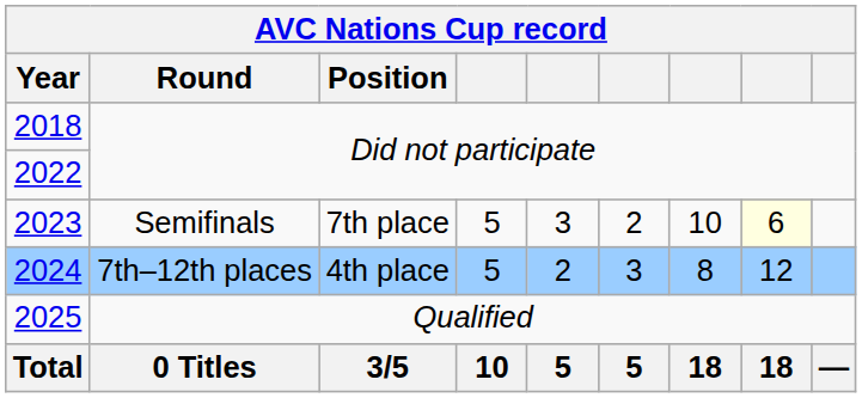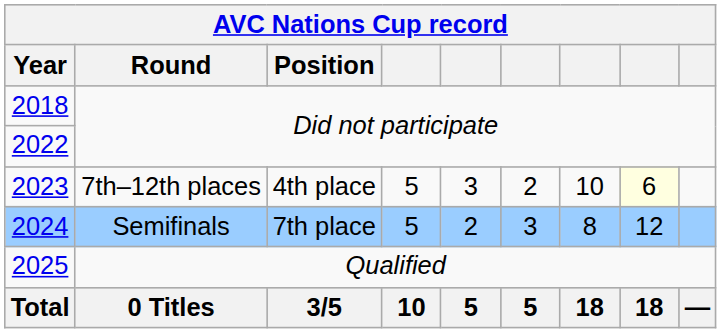 <table class="wikitable" style="text-align: center;">
 <tr>
 <th colspan=9><a href='#'>AVC Nations Cup record</a></th>
 </tr>
 <tr>
 <th>Year</th>
 <th>Round</th>
 <th>Position</th>
 <th width=30></th>
 <th width=30></th>
 <th width=30></th>
 <th width=30></th>
 <th width=30></th>
 <th></th>
 </tr>
 <tr>
 <td> <a href='#'>2018</a></td>
 <td rowspan=2 colspan=8><em>Did not participate</em></td>
 </tr>
 <tr>
 <td> <a href='#'>2022</a></td>
 </tr>
 <tr>
 <td> <a href='#'>2023</a></td>
-<td>Semifinals</td>
-<td>7th place</td>
+<td>7th–12th places</td>
+<td>4th place</td>
 <td>5</td>
 <td>3</td>
 <td>2</td>
 <td>10</td>
 <td style="background: lightyellow;">6</td>
 <td></td>
 </tr>
 <tr bgcolor=#9acdff>
 <td> <a href='#'>2024</a></td>
-<td>7th–12th places</td>
-<td>4th place</td>
+<td>Semifinals</td>
+<td>7th place</td>
 <td>5</td>
 <td>2</td>
 <td>3</td>
 <td>8</td>
 <td>12</td>
 <td></td>
 </tr>
 <tr>
 <td> <a href='#'>2025</a></td>
 <td colspan=8><em>Qualified</em></td>
 </tr>
 <tr>
 <th>Total</th>
 <th>0 Titles</th>
 <th>3/5</th>
 <th>10</th>
 <th>5</th>
 <th>5</th>
 <th>18</th>
 <th>18</th>
 <th>—</th>
 </tr>
 </table>
